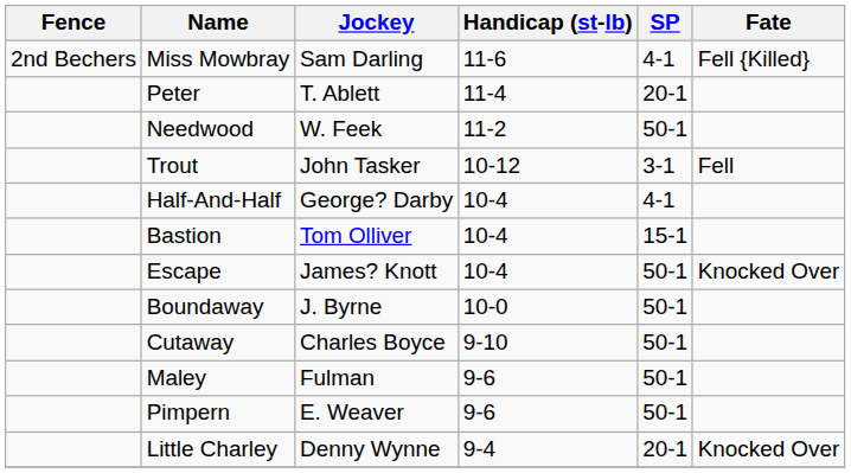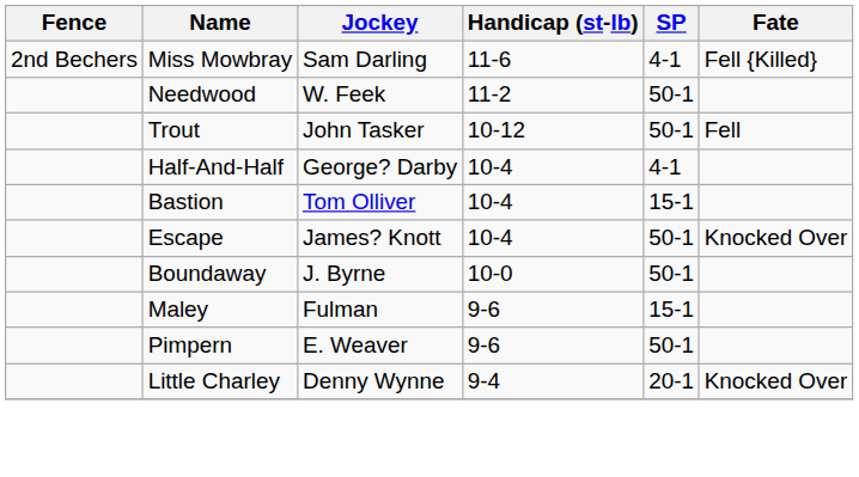 <table class="wikitable sortable">
 <tr>
 <th>Fence</th>
 <th>Name</th>
 <th><a href='#'>Jockey</a></th>
 <th>Handicap (<a href='#'>st</a>-<a href='#'>lb</a>)</th>
 <th><a href='#'>SP</a></th>
 <th>Fate</th>
 </tr>
 <tr>
 <td>2nd Bechers</td>
 <td>Miss Mowbray</td>
 <td>Sam Darling</td>
 <td>11-6</td>
 <td>4-1</td>
 <td>Fell {Killed}</td>
 </tr>
 <tr>
 <td></td>
-<td>Peter</td>
-<td>T. Ablett</td>
-<td>11-4</td>
-<td>20-1</td>
-<td></td>
-</tr>
-<tr>
-<td></td>
 <td>Needwood</td>
 <td>W. Feek</td>
 <td>11-2</td>
 <td>50-1</td>
 <td></td>
 </tr>
 <tr>
 <td></td>
 <td>Trout</td>
 <td>John Tasker</td>
 <td>10-12</td>
-<td>3-1</td>
+<td>50-1</td>
 <td>Fell</td>
 </tr>
 <tr>
 <td></td>
 <td>Half-And-Half</td>
 <td>George? Darby</td>
 <td>10-4</td>
 <td>4-1</td>
 <td></td>
 </tr>
 <tr>
 <td></td>
 <td>Bastion</td>
 <td><a href='#'>Tom Olliver</a></td>
 <td>10-4</td>
 <td>15-1</td>
 <td></td>
 </tr>
 <tr>
 <td></td>
 <td>Escape</td>
 <td>James? Knott</td>
 <td>10-4</td>
 <td>50-1</td>
 <td>Knocked Over</td>
 </tr>
 <tr>
 <td></td>
 <td>Boundaway</td>
 <td>J. Byrne</td>
 <td>10-0</td>
 <td>50-1</td>
 <td></td>
 </tr>
 <tr>
 <td></td>
-<td>Cutaway</td>
-<td>Charles Boyce</td>
-<td>9-10</td>
-<td>50-1</td>
-<td></td>
-</tr>
-<tr>
-<td></td>
 <td>Maley</td>
 <td>Fulman</td>
 <td>9-6</td>
-<td>50-1</td>
+<td>15-1</td>
 <td></td>
 </tr>
 <tr>
 <td></td>
 <td>Pimpern</td>
 <td>E. Weaver</td>
 <td>9-6</td>
 <td>50-1</td>
 <td></td>
 </tr>
 <tr>
 <td></td>
 <td>Little Charley</td>
 <td>Denny Wynne</td>
 <td>9-4</td>
 <td>20-1</td>
 <td>Knocked Over</td>
 </tr>
 <tr>
 </tr>
 </table>
